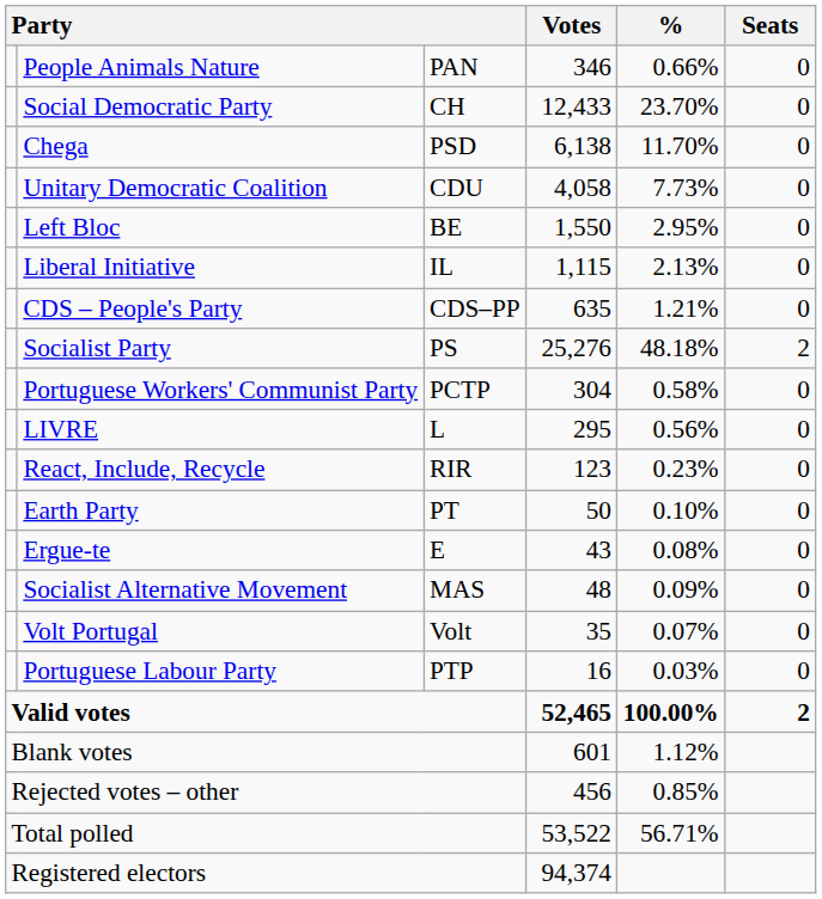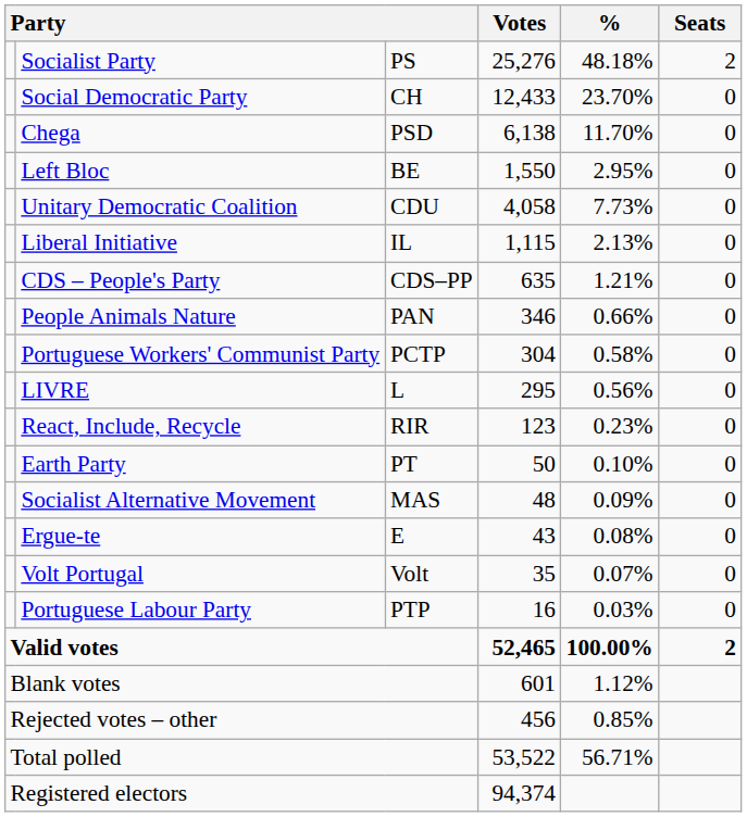 <table class="wikitable" border="1" style="text-align:right;">
 <tr>
 <th style="text-align:left;" colspan=3>Party</th>
 <th align=center width="50">Votes</th>
 <th align=center width="50">%</th>
 <th align=center width="50">Seats</th>
 </tr>
 <tr>
 <td></td>
-<td align=left><a href='#'>People Animals Nature</a></td>
-<td align=left>PAN</td>
-<td>346</td>
-<td>0.66%</td>
-<td>0</td>
+<td align=left><a href='#'>Socialist Party</a></td>
+<td align=left>PS</td>
+<td>25,276</td>
+<td>48.18%</td>
+<td>2</td>
 </tr>
 <tr>
 <td></td>
 <td align=left><a href='#'>Social Democratic Party</a></td>
 <td align=left>CH</td>
 <td>12,433</td>
 <td>23.70%</td>
 <td>0</td>
 </tr>
 <tr>
 <td></td>
 <td align=left><a href='#'>Chega</a></td>
 <td align=left>PSD</td>
 <td>6,138</td>
 <td>11.70%</td>
 <td>0</td>
 </tr>
 <tr>
 <td></td>
+<td align=left><a href='#'>Left Bloc</a></td>
+<td align=left>BE</td>
+<td>1,550</td>
+<td>2.95%</td>
+<td>0</td>
+</tr>
+<tr>
+<td></td>
 <td align=left style="white-space: nowrap;"><a href='#'>Unitary Democratic Coalition</a></td>
 <td align=left>CDU</td>
 <td>4,058</td>
 <td>7.73%</td>
-<td>0</td>
-</tr>
-<tr>
-<td></td>
-<td align=left><a href='#'>Left Bloc</a></td>
-<td align=left>BE</td>
-<td>1,550</td>
-<td>2.95%</td>
 <td>0</td>
 </tr>
 <tr>
 <td></td>
 <td align=left><a href='#'>Liberal Initiative</a></td>
 <td align=left>IL</td>
 <td>1,115</td>
 <td>2.13%</td>
 <td>0</td>
 </tr>
 <tr>
 <td></td>
 <td align=left><a href='#'>CDS – People's Party</a></td>
 <td align=left style="white-space: nowrap;">CDS–PP</td>
 <td>635</td>
 <td>1.21%</td>
 <td>0</td>
 </tr>
 <tr>
 <td></td>
-<td align=left><a href='#'>Socialist Party</a></td>
-<td align=left>PS</td>
-<td>25,276</td>
-<td>48.18%</td>
-<td>2</td>
+<td align=left><a href='#'>People Animals Nature</a></td>
+<td align=left>PAN</td>
+<td>346</td>
+<td>0.66%</td>
+<td>0</td>
 </tr>
 <tr>
 <td></td>
 <td align=left><a href='#'>Portuguese Workers' Communist Party</a></td>
 <td align=left>PCTP</td>
 <td>304</td>
 <td>0.58%</td>
 <td>0</td>
 </tr>
 <tr>
 <td></td>
 <td align=left><a href='#'>LIVRE</a></td>
 <td align=left>L</td>
 <td>295</td>
 <td>0.56%</td>
 <td>0</td>
 </tr>
 <tr>
 <td></td>
 <td align=left><a href='#'>React, Include, Recycle</a></td>
 <td align=left>RIR</td>
 <td>123</td>
 <td>0.23%</td>
 <td>0</td>
 </tr>
 <tr>
 <td></td>
 <td align=left><a href='#'>Earth Party</a></td>
 <td align=left>PT</td>
 <td>50</td>
 <td>0.10%</td>
 <td>0</td>
 </tr>
 <tr>
 <td></td>
+<td align=left><a href='#'>Socialist Alternative Movement</a></td>
+<td align=left>MAS</td>
+<td>48</td>
+<td>0.09%</td>
+<td>0</td>
+</tr>
+<tr>
+<td></td>
 <td align=left><a href='#'>Ergue-te</a></td>
 <td align=left>E</td>
 <td>43</td>
 <td>0.08%</td>
-<td>0</td>
-</tr>
-<tr>
-<td></td>
-<td align=left><a href='#'>Socialist Alternative Movement</a></td>
-<td align=left>MAS</td>
-<td>48</td>
-<td>0.09%</td>
 <td>0</td>
 </tr>
 <tr>
 <td></td>
 <td align=left><a href='#'>Volt Portugal</a></td>
 <td align=left>Volt</td>
 <td>35</td>
 <td>0.07%</td>
 <td>0</td>
 </tr>
 <tr>
 <td></td>
 <td align=left><a href='#'>Portuguese Labour Party</a></td>
 <td align=left>PTP</td>
 <td>16</td>
 <td>0.03%</td>
 <td>0</td>
 </tr>
 <tr style="font-weight:bold">
 <td align=left colspan=3>Valid votes</td>
 <td>52,465</td>
 <td>100.00%</td>
 <td>2</td>
 </tr>
 <tr>
 <td align=left colspan=3>Blank votes</td>
 <td>601</td>
 <td>1.12%</td>
 <td></td>
 </tr>
 <tr>
 <td align=left colspan=3>Rejected votes – other</td>
 <td>456</td>
 <td>0.85%</td>
 <td></td>
 </tr>
 <tr>
 <td align=left colspan=3>Total polled</td>
 <td>53,522</td>
 <td>56.71%</td>
 <td></td>
 </tr>
 <tr>
 <td align=left colspan=3>Registered electors</td>
 <td>94,374</td>
 <td></td>
 <td></td>
 </tr>
 </table>
